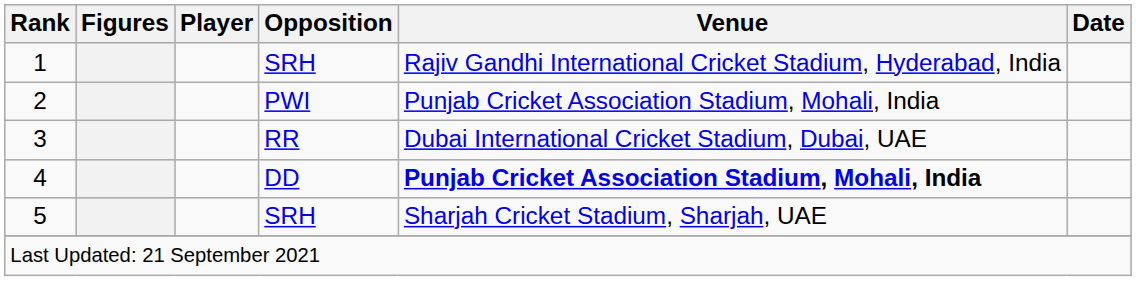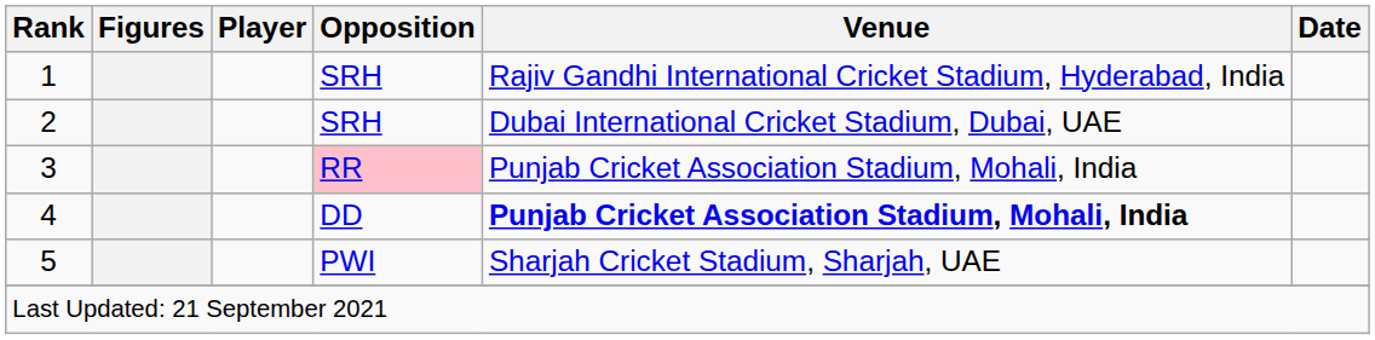 <table class="wikitable">
 <tr>
 <th>Rank</th>
 <th>Figures</th>
 <th>Player</th>
 <th>Opposition</th>
 <th>Venue</th>
 <th>Date</th>
 </tr>
 <tr>
 <td style="text-align:center">1</td>
 <th scope=row style=text-align:center;></th>
 <td></td>
 <td><a href='#'>SRH</a></td>
 <td><a href='#'>Rajiv Gandhi International Cricket Stadium</a>, <a href='#'>Hyderabad</a>, India</td>
 <td></td>
 </tr>
 <tr>
 <td style="text-align:center">2</td>
 <th scope=row style=text-align:center;></th>
 <td></td>
-<td><a href='#'>PWI</a></td>
-<td><a href='#'>Punjab Cricket Association Stadium</a>, <a href='#'>Mohali</a>, India</td>
+<td><a href='#'>SRH</a></td>
+<td><a href='#'>Dubai International Cricket Stadium</a>, <a href='#'>Dubai</a>, UAE</td>
 <td></td>
 </tr>
 <tr>
 <td style="text-align:center">3</td>
 <th scope=row style=text-align:center;></th>
 <td></td>
-<td><a href='#'>RR</a></td>
-<td><a href='#'>Dubai International Cricket Stadium</a>, <a href='#'>Dubai</a>, UAE</td>
+<td style="background: pink;"><a href='#'>RR</a></td>
+<td><a href='#'>Punjab Cricket Association Stadium</a>, <a href='#'>Mohali</a>, India</td>
 <td></td>
 </tr>
 <tr>
 <td style="text-align:center">4</td>
 <th scope=row style=text-align:center;></th>
 <td></td>
 <td><a href='#'>DD</a></td>
 <td><strong><a href='#'>Punjab Cricket Association Stadium</a>, <a href='#'>Mohali</a>, India</strong></td>
 <td></td>
 </tr>
 <tr>
 <td style="text-align:center">5</td>
 <th scope=row style=text-align:center;></th>
 <td></td>
-<td><a href='#'>SRH</a></td>
+<td><a href='#'>PWI</a></td>
 <td><a href='#'>Sharjah Cricket Stadium</a>, <a href='#'>Sharjah</a>, UAE</td>
 <td></td>
 </tr>
 <tr>
 </tr>
 <tr class=sortbottom>
 <td colspan=6><small>Last Updated: 21 September 2021</small></td>
 </tr>
 </table>
